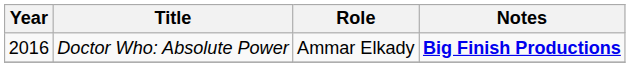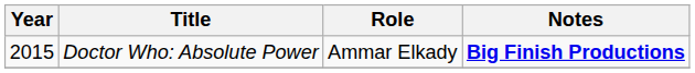 <table class="wikitable">
 <tr>
 <th>Year</th>
 <th>Title</th>
 <th>Role</th>
 <th>Notes</th>
 </tr>
 <tr>
-<td>2016</td>
+<td>2015</td>
 <td><em>Doctor Who: Absolute Power</em></td>
 <td>Ammar Elkady</td>
 <td><strong><a href='#'>Big Finish Productions</a></strong></td>
 </tr>
 <tr>
 </tr>
 </table>
